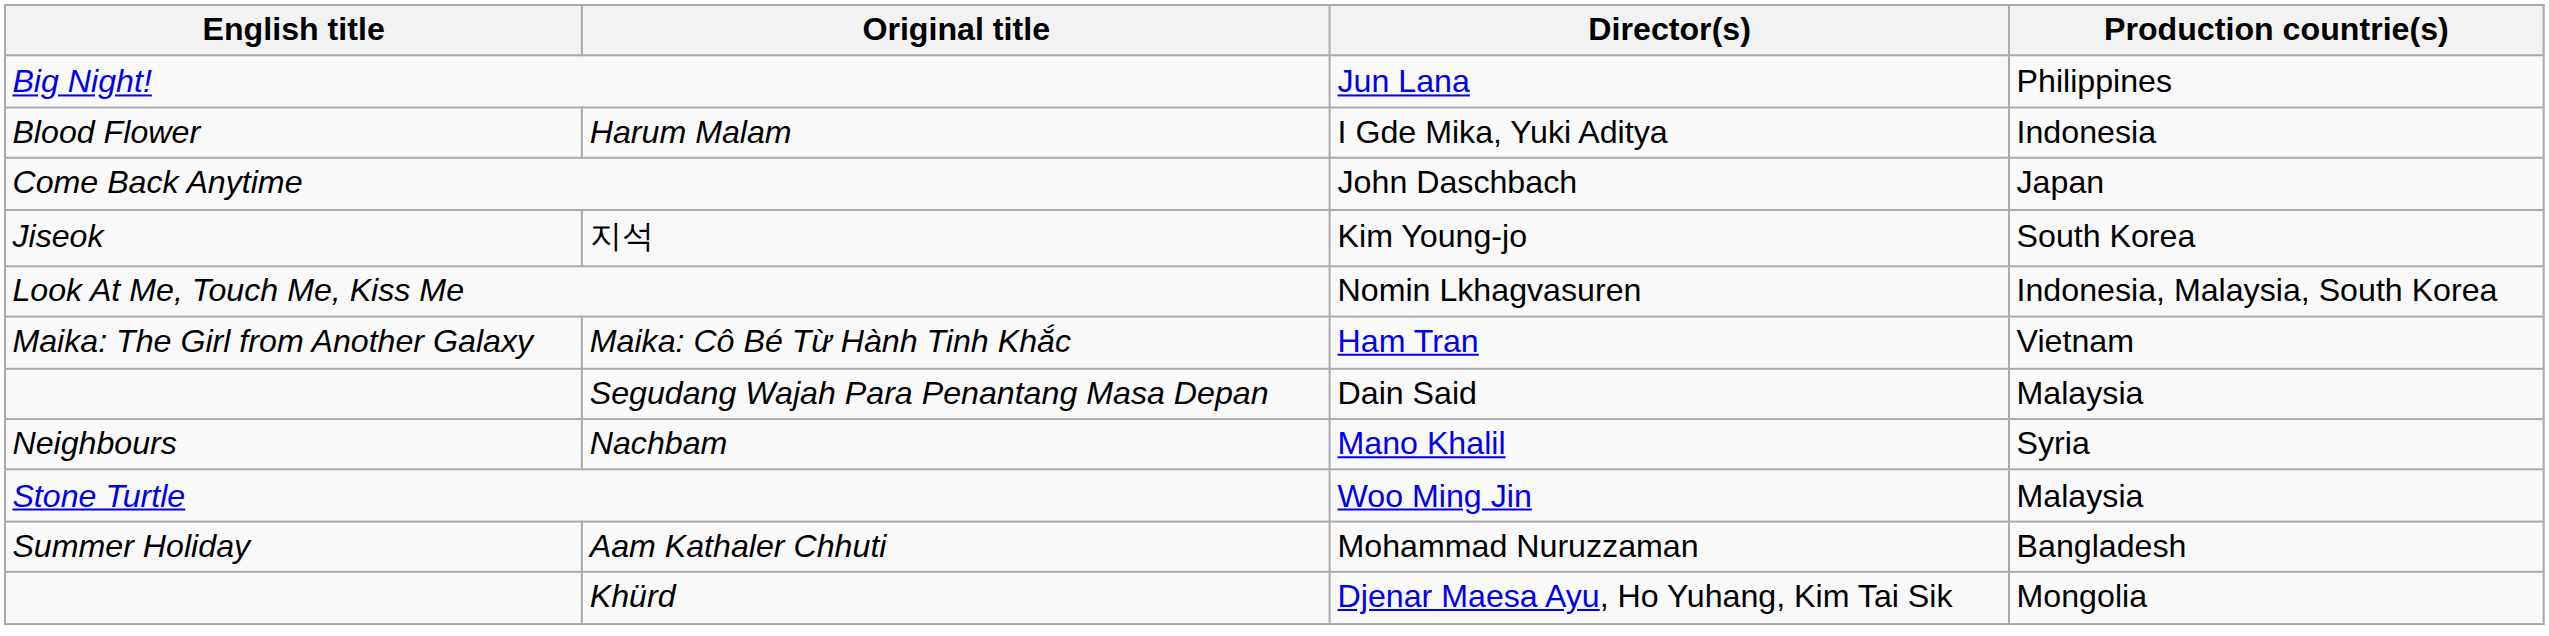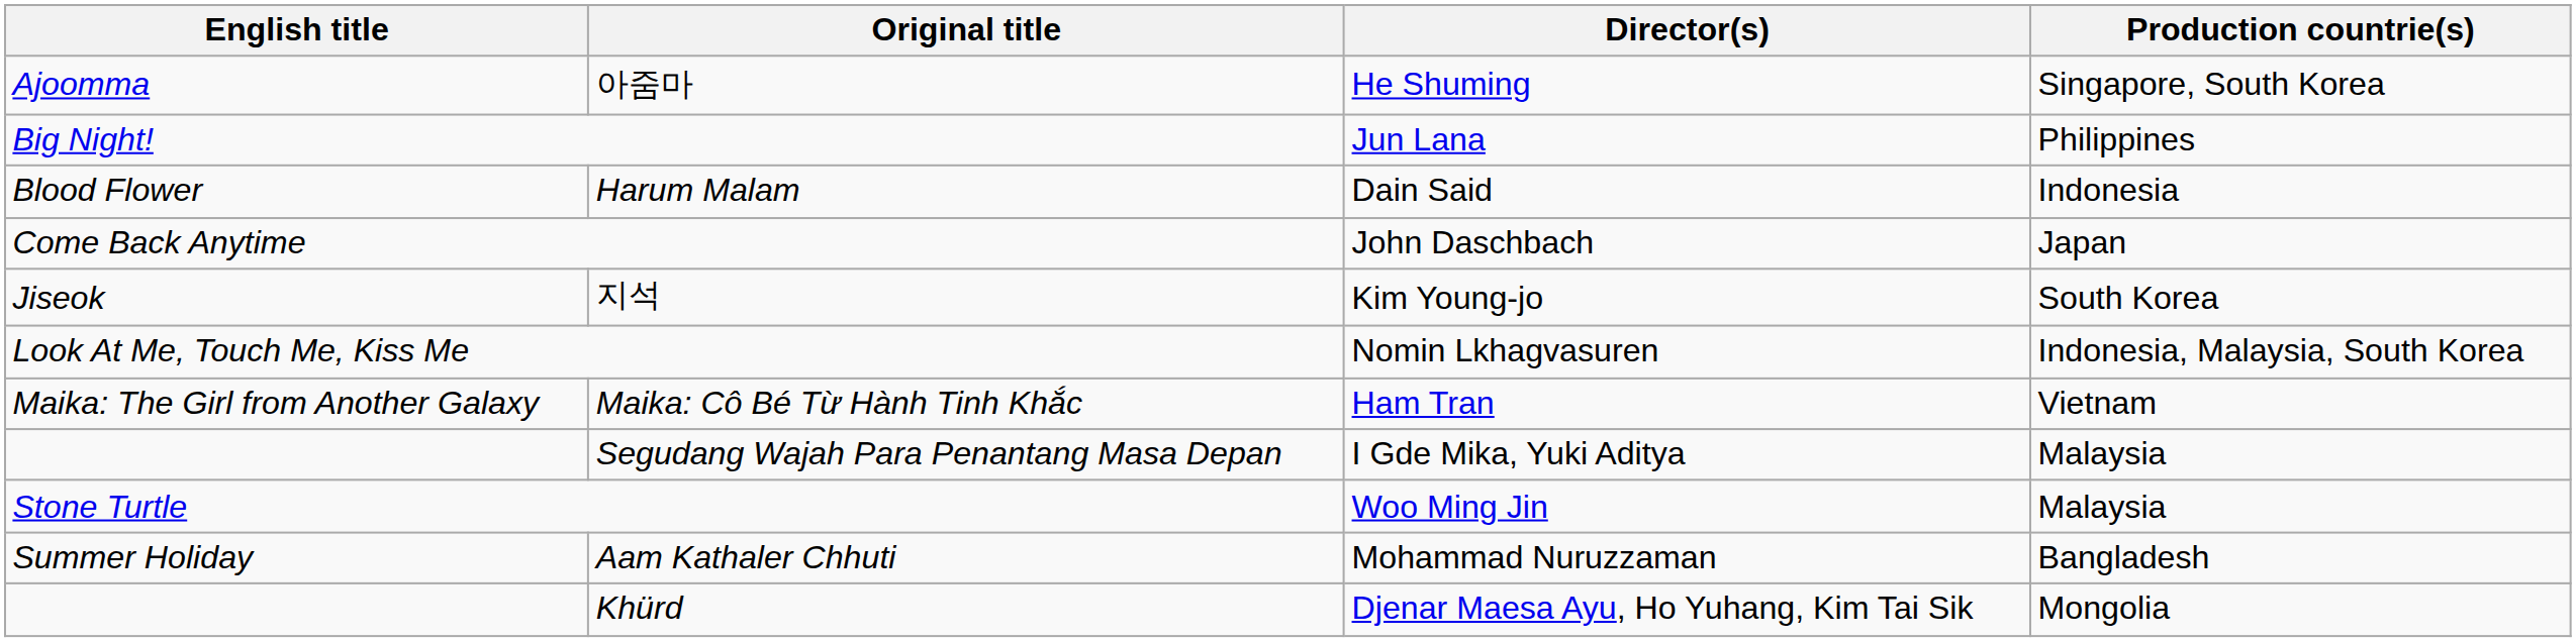 <table class="sortable wikitable" style="width:100%; margin-bottom:4px">
 <tr>
 <th scope="col">English title</th>
 <th scope="col">Original title</th>
 <th scope="col">Director(s)</th>
 <th scope="col">Production countrie(s)</th>
+</tr>
+<tr>
+<td><em><a href='#'>Ajoomma</a></em></td>
+<td>아줌마</td>
+<td><a href='#'>He Shuming</a></td>
+<td>Singapore, South Korea</td>
 </tr>
 <tr>
 <td colspan="2"><em><a href='#'>Big Night!</a></em></td>
 <td><a href='#'>Jun Lana</a></td>
 <td>Philippines</td>
 </tr>
 <tr>
 <td><em>Blood Flower</em></td>
 <td><em>Harum Malam</em></td>
-<td>I Gde Mika, Yuki Aditya</td>
+<td>Dain Said</td>
 <td>Indonesia</td>
 </tr>
 <tr>
 <td colspan="2"><em>Come Back Anytime</em></td>
 <td>John Daschbach</td>
 <td>Japan</td>
 </tr>
 <tr>
 <td><em>Jiseok</em></td>
 <td>지석</td>
 <td>Kim Young-jo</td>
 <td>South Korea</td>
 </tr>
 <tr>
 <td colspan="2"><em>Look At Me, Touch Me, Kiss Me</em></td>
 <td>Nomin Lkhagvasuren</td>
 <td>Indonesia, Malaysia, South Korea</td>
 </tr>
 <tr>
 <td><em>Maika: The Girl from Another Galaxy</em></td>
 <td><em>Maika: Cô Bé Từ Hành Tinh Khắc</em></td>
 <td><a href='#'>Ham Tran</a></td>
 <td>Vietnam</td>
 </tr>
 <tr>
 <td><em></em></td>
 <td><em>Segudang Wajah Para Penantang Masa Depan</em></td>
-<td>Dain Said</td>
+<td>I Gde Mika, Yuki Aditya</td>
 <td>Malaysia</td>
-</tr>
-<tr>
-<td><em>Neighbours</em></td>
-<td><em>Nachbam</em></td>
-<td><a href='#'>Mano Khalil</a></td>
-<td>Syria</td>
 </tr>
 <tr>
 <td colspan="2"><em><a href='#'>Stone Turtle</a></em></td>
 <td><a href='#'>Woo Ming Jin</a></td>
 <td>Malaysia</td>
 </tr>
 <tr>
 <td><em>Summer Holiday</em></td>
 <td><em>Aam Kathaler Chhuti</em></td>
 <td>Mohammad Nuruzzaman</td>
 <td>Bangladesh</td>
 </tr>
 <tr>
 <td><em></em></td>
 <td><em>Khürd</em></td>
 <td><a href='#'>Djenar Maesa Ayu</a>, Ho Yuhang, Kim Tai Sik</td>
 <td>Mongolia</td>
 </tr>
 </table>
